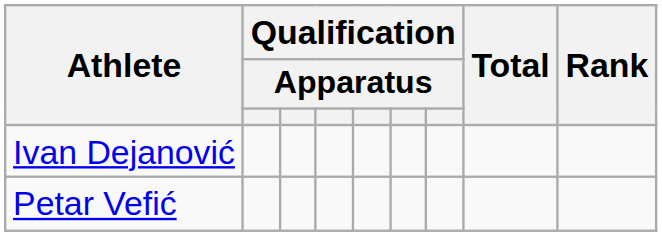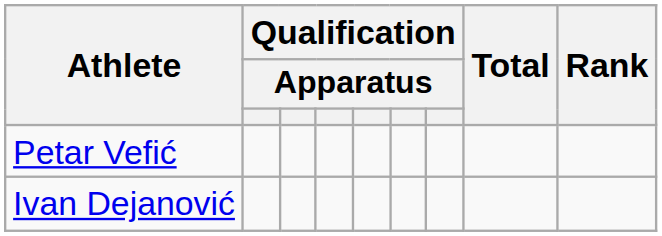 <table class="wikitable" style="font-size:90%">
 <tr>
 <th rowspan=3>Athlete</th>
 <th colspan =6>Qualification</th>
 <th rowspan=3>Total</th>
 <th rowspan=3>Rank</th>
 </tr>
 <tr style="font-size:95%">
 <th colspan=6>Apparatus</th>
 </tr>
 <tr style="font-size:95%">
 <th></th>
 <th></th>
 <th></th>
 <th></th>
 <th></th>
 <th></th>
 </tr>
 <tr align=center>
+<td align=left><a href='#'>Petar Vefić</a></td>
+<td></td>
+<td></td>
+<td></td>
+<td></td>
+<td></td>
+<td></td>
+<td></td>
+<td></td>
+</tr>
+<tr align=center>
 <td align=left><a href='#'>Ivan Dejanović</a></td>
 <td></td>
 <td></td>
 <td></td>
 <td></td>
 <td></td>
 <td></td>
 <td></td>
 <td></td>
 </tr>
-<tr align=center>
-<td align=left><a href='#'>Petar Vefić</a></td>
-<td></td>
-<td></td>
-<td></td>
-<td></td>
-<td></td>
-<td></td>
-<td></td>
-<td></td>
-</tr>
 </table>
